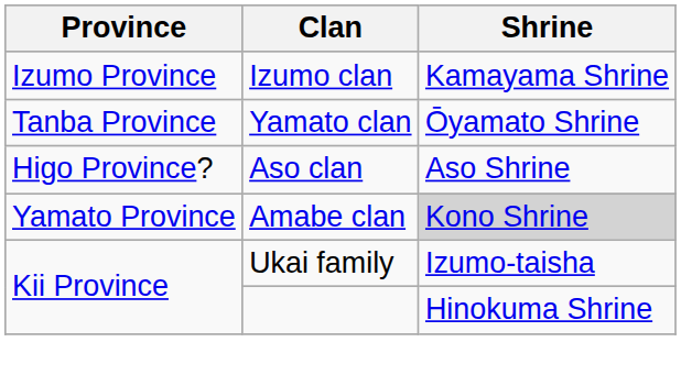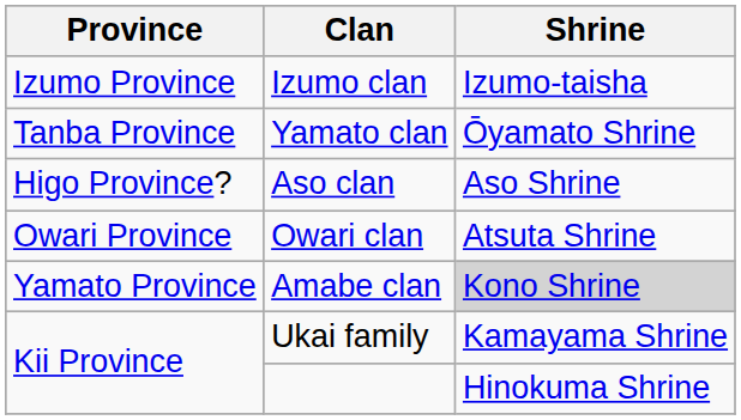 <table class="wikitable">
 <tr>
 <th>Province</th>
 <th>Clan</th>
 <th>Shrine</th>
 </tr>
 <tr>
 <td><a href='#'>Izumo Province</a></td>
 <td><a href='#'>Izumo clan</a></td>
-<td><a href='#'>Kamayama Shrine</a></td>
+<td><a href='#'>Izumo-taisha</a></td>
 </tr>
 <tr>
 <td><a href='#'>Tanba Province</a></td>
 <td><a href='#'>Yamato clan</a></td>
 <td><a href='#'>Ōyamato Shrine</a></td>
 </tr>
 <tr>
 <td><a href='#'>Higo Province</a>?</td>
 <td><a href='#'>Aso clan</a></td>
 <td><a href='#'>Aso Shrine</a></td>
 </tr>
 <tr>
+<td><a href='#'>Owari Province</a></td>
+<td><a href='#'>Owari clan</a></td>
+<td><a href='#'>Atsuta Shrine</a></td>
+</tr>
+<tr>
 <td><a href='#'>Yamato Province</a></td>
 <td><a href='#'>Amabe clan</a></td>
 <td style="background: lightgrey;"><a href='#'>Kono Shrine</a></td>
 </tr>
 <tr>
 <td rowspan="2"><a href='#'>Kii Province</a></td>
 <td>Ukai family</td>
-<td><a href='#'>Izumo-taisha</a></td>
+<td><a href='#'>Kamayama Shrine</a></td>
 </tr>
 <tr>
 <td></td>
 <td><a href='#'>Hinokuma Shrine</a></td>
 </tr>
 </table>
